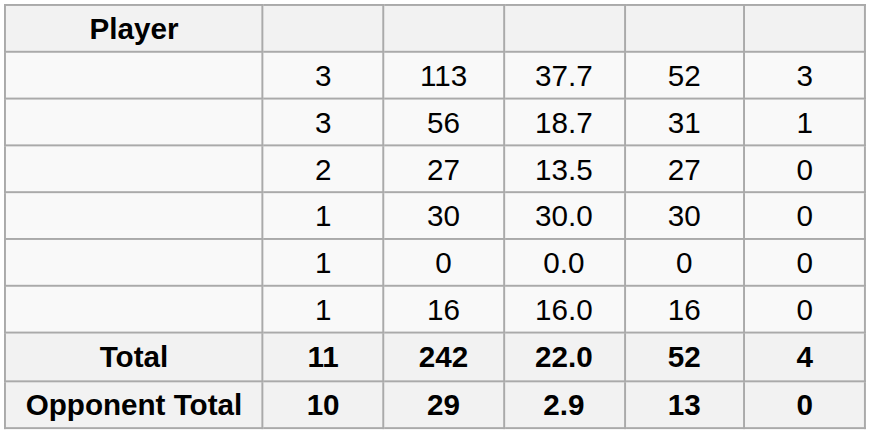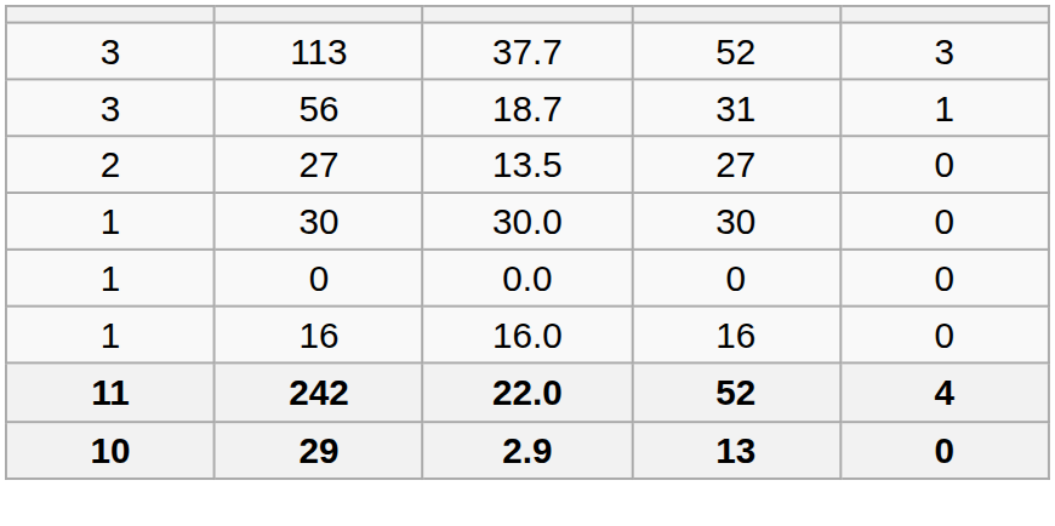 <table class="wikitable sortable" style="text-align:center; width:50%; font-size:95%;">
 <tr>
-<th width="30%">Player</th>
 <th width="14%"></th>
 <th width="14%"></th>
 <th width="14%"></th>
 <th width="14%"></th>
 <th width="14%"></th>
 </tr>
 <tr>
-<td align=left></td>
 <td>3</td>
 <td>113</td>
 <td>37.7</td>
 <td>52</td>
 <td>3</td>
 </tr>
 <tr>
-<td align=left></td>
 <td>3</td>
 <td>56</td>
 <td>18.7</td>
 <td>31</td>
 <td>1</td>
 </tr>
 <tr>
-<td align=left></td>
 <td>2</td>
 <td>27</td>
 <td>13.5</td>
 <td>27</td>
 <td>0</td>
 </tr>
 <tr>
-<td align=left></td>
 <td>1</td>
 <td>30</td>
 <td>30.0</td>
 <td>30</td>
 <td>0</td>
 </tr>
 <tr>
-<td align=left></td>
 <td>1</td>
 <td>0</td>
 <td>0.0</td>
 <td>0</td>
 <td>0</td>
 </tr>
 <tr>
-<td align=left></td>
 <td>1</td>
 <td>16</td>
 <td>16.0</td>
 <td>16</td>
 <td>0</td>
 </tr>
 <tr>
-<th>Total</th>
 <th>11</th>
 <th>242</th>
 <th>22.0</th>
 <th>52</th>
 <th>4</th>
 </tr>
 <tr>
-<th>Opponent Total</th>
 <th>10</th>
 <th>29</th>
 <th>2.9</th>
 <th>13</th>
 <th>0</th>
 </tr>
 </table>
